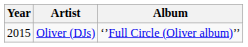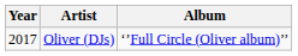 <table class="wikitable plainrowheaders" style="text-align:center;">
 <tr>
 <th scope="col">Year</th>
 <th scope="col">Artist</th>
 <th scope="col">Album</th>
 </tr>
 <tr>
-<td>2015</td>
+<td>2017</td>
 <td><a href='#'>Oliver (DJs)</a></td>
 <td>‘’<a href='#'>Full Circle (Oliver album)</a>’’</td>
 </tr>
 </table>
